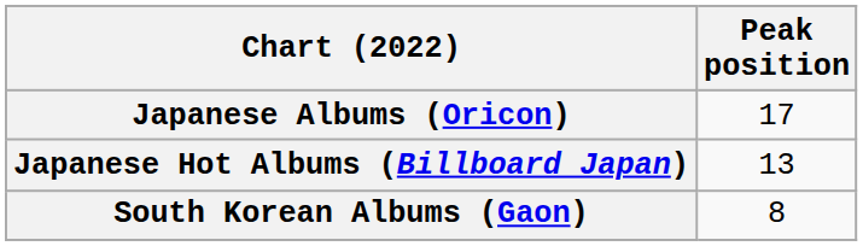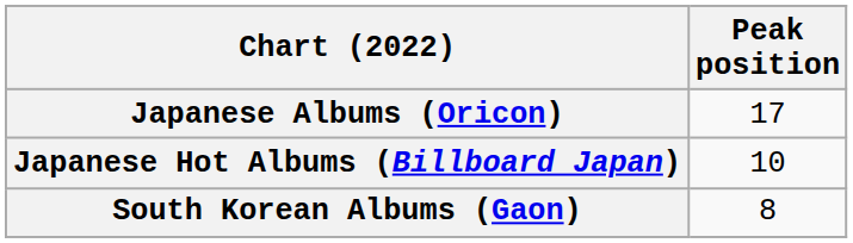 <table class="wikitable sortable plainrowheaders" style="text-align:center">
 <tr>
 <th scope="col">Chart (2022)</th>
 <th scope="col">Peak<br>position</th>
 </tr>
 <tr>
 <th scope="row">Japanese Albums (<a href='#'>Oricon</a>)</th>
 <td>17</td>
 </tr>
 <tr>
 <th scope="row">Japanese Hot Albums (<em><a href='#'>Billboard Japan</a></em>)</th>
-<td>13</td>
+<td>10</td>
 </tr>
 <tr>
 <th scope="row">South Korean Albums (<a href='#'>Gaon</a>)</th>
 <td>8</td>
 </tr>
 </table>
